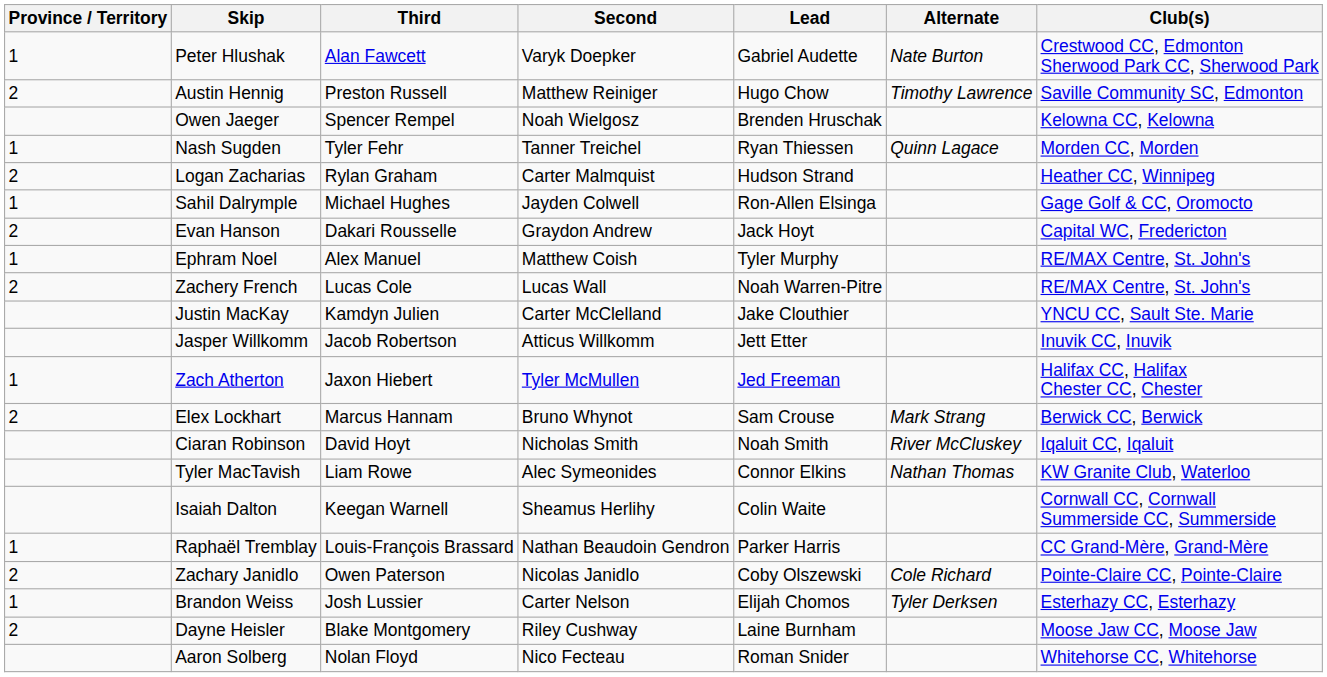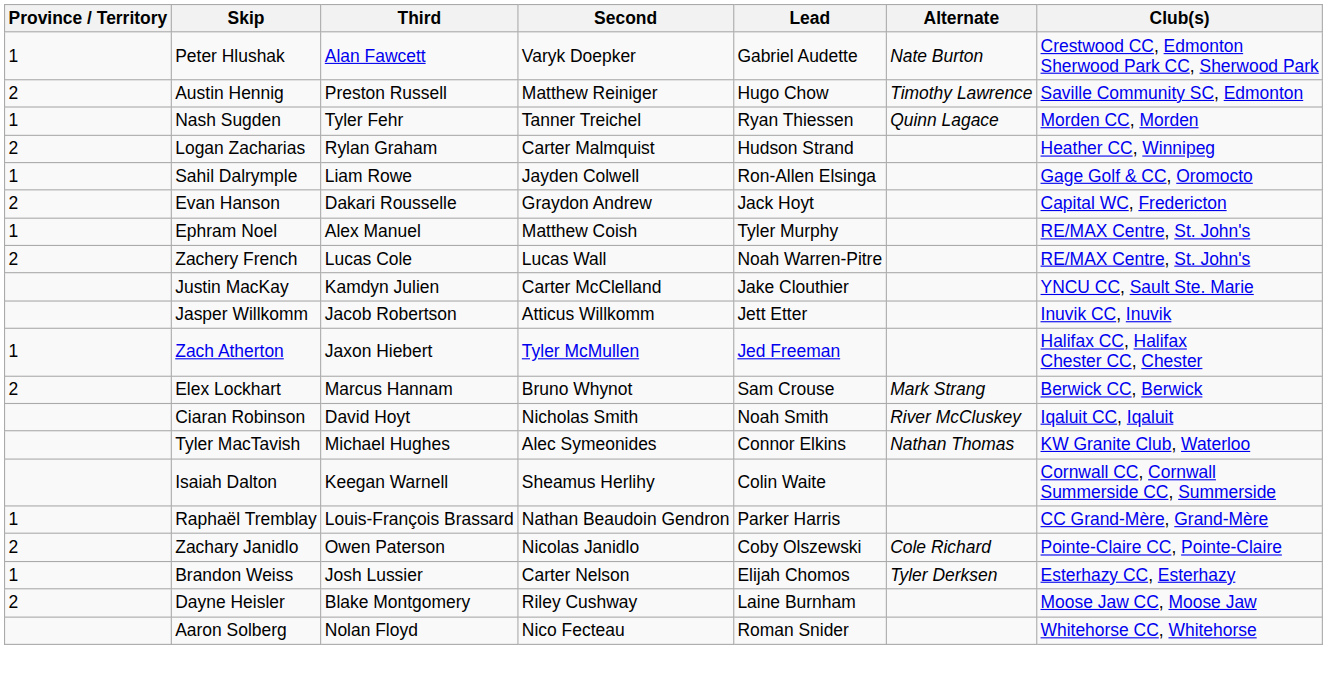 <table class="wikitable">
 <tr>
 <th scope="col">Province / Territory</th>
 <th scope="col">Skip</th>
 <th scope="col">Third</th>
 <th scope="col">Second</th>
 <th scope="col">Lead</th>
 <th scope="col">Alternate</th>
 <th scope="col">Club(s)</th>
 </tr>
 <tr>
 <td> 1</td>
 <td>Peter Hlushak</td>
 <td><a href='#'>Alan Fawcett</a></td>
 <td>Varyk Doepker</td>
 <td>Gabriel Audette</td>
 <td><em>Nate Burton</em></td>
 <td><a href='#'>Crestwood CC</a>, <a href='#'>Edmonton</a> <br> <a href='#'>Sherwood Park CC</a>, <a href='#'>Sherwood Park</a></td>
 </tr>
 <tr>
 <td> 2</td>
 <td>Austin Hennig</td>
 <td>Preston Russell</td>
 <td>Matthew Reiniger</td>
 <td>Hugo Chow</td>
 <td><em>Timothy Lawrence</em></td>
 <td><a href='#'>Saville Community SC</a>, <a href='#'>Edmonton</a></td>
 </tr>
 <tr>
-<td></td>
-<td>Owen Jaeger</td>
-<td>Spencer Rempel</td>
-<td>Noah Wielgosz</td>
-<td>Brenden Hruschak</td>
-<td></td>
-<td><a href='#'>Kelowna CC</a>, <a href='#'>Kelowna</a></td>
-</tr>
-<tr>
 <td> 1</td>
 <td>Nash Sugden</td>
 <td>Tyler Fehr</td>
 <td>Tanner Treichel</td>
 <td>Ryan Thiessen</td>
 <td><em>Quinn Lagace</em></td>
 <td><a href='#'>Morden CC</a>, <a href='#'>Morden</a></td>
 </tr>
 <tr>
 <td> 2</td>
 <td>Logan Zacharias</td>
 <td>Rylan Graham</td>
 <td>Carter Malmquist</td>
 <td>Hudson Strand</td>
 <td></td>
 <td><a href='#'>Heather CC</a>, <a href='#'>Winnipeg</a></td>
 </tr>
 <tr>
 <td> 1</td>
 <td>Sahil Dalrymple</td>
-<td>Michael Hughes</td>
+<td>Liam Rowe</td>
 <td>Jayden Colwell</td>
 <td>Ron-Allen Elsinga</td>
 <td></td>
 <td><a href='#'>Gage Golf & CC</a>, <a href='#'>Oromocto</a></td>
 </tr>
 <tr>
 <td> 2</td>
 <td>Evan Hanson</td>
 <td>Dakari Rousselle</td>
 <td>Graydon Andrew</td>
 <td>Jack Hoyt</td>
 <td></td>
 <td><a href='#'>Capital WC</a>, <a href='#'>Fredericton</a></td>
 </tr>
 <tr>
 <td> 1</td>
 <td>Ephram Noel</td>
 <td>Alex Manuel</td>
 <td>Matthew Coish</td>
 <td>Tyler Murphy</td>
 <td></td>
 <td><a href='#'>RE/MAX Centre</a>, <a href='#'>St. John's</a></td>
 </tr>
 <tr>
 <td> 2</td>
 <td>Zachery French</td>
 <td>Lucas Cole</td>
 <td>Lucas Wall</td>
 <td>Noah Warren-Pitre</td>
 <td></td>
 <td><a href='#'>RE/MAX Centre</a>, <a href='#'>St. John's</a></td>
 </tr>
 <tr>
 <td></td>
 <td>Justin MacKay</td>
 <td>Kamdyn Julien</td>
 <td>Carter McClelland</td>
 <td>Jake Clouthier</td>
 <td></td>
 <td><a href='#'>YNCU CC</a>, <a href='#'>Sault Ste. Marie</a></td>
 </tr>
 <tr>
 <td></td>
 <td>Jasper Willkomm</td>
 <td>Jacob Robertson</td>
 <td>Atticus Willkomm</td>
 <td>Jett Etter</td>
 <td></td>
 <td><a href='#'>Inuvik CC</a>, <a href='#'>Inuvik</a></td>
 </tr>
 <tr>
 <td> 1</td>
 <td><a href='#'>Zach Atherton</a></td>
 <td>Jaxon Hiebert</td>
 <td><a href='#'>Tyler McMullen</a></td>
 <td><a href='#'>Jed Freeman</a></td>
 <td></td>
 <td><a href='#'>Halifax CC</a>, <a href='#'>Halifax</a> <br> <a href='#'>Chester CC</a>, <a href='#'>Chester</a></td>
 </tr>
 <tr>
 <td> 2</td>
 <td>Elex Lockhart</td>
 <td>Marcus Hannam</td>
 <td>Bruno Whynot</td>
 <td>Sam Crouse</td>
 <td><em>Mark Strang</em></td>
 <td><a href='#'>Berwick CC</a>, <a href='#'>Berwick</a></td>
 </tr>
 <tr>
 <td></td>
 <td>Ciaran Robinson</td>
 <td>David Hoyt</td>
 <td>Nicholas Smith</td>
 <td>Noah Smith</td>
 <td><em>River McCluskey</em></td>
 <td><a href='#'>Iqaluit CC</a>, <a href='#'>Iqaluit</a></td>
 </tr>
 <tr>
 <td></td>
 <td>Tyler MacTavish</td>
-<td>Liam Rowe</td>
+<td>Michael Hughes</td>
 <td>Alec Symeonides</td>
 <td>Connor Elkins</td>
 <td><em>Nathan Thomas</em></td>
 <td><a href='#'>KW Granite Club</a>, <a href='#'>Waterloo</a></td>
 </tr>
 <tr>
 <td></td>
 <td>Isaiah Dalton</td>
 <td>Keegan Warnell</td>
 <td>Sheamus Herlihy</td>
 <td>Colin Waite</td>
 <td></td>
 <td><a href='#'>Cornwall CC</a>, <a href='#'>Cornwall</a> <br> <a href='#'>Summerside CC</a>, <a href='#'>Summerside</a></td>
 </tr>
 <tr>
 <td> 1</td>
 <td>Raphaël Tremblay</td>
 <td>Louis-François Brassard</td>
 <td>Nathan Beaudoin Gendron</td>
 <td>Parker Harris</td>
 <td></td>
 <td><a href='#'>CC Grand-Mère</a>, <a href='#'>Grand-Mère</a></td>
 </tr>
 <tr>
 <td> 2</td>
 <td>Zachary Janidlo</td>
 <td>Owen Paterson</td>
 <td>Nicolas Janidlo</td>
 <td>Coby Olszewski</td>
 <td><em>Cole Richard</em></td>
 <td><a href='#'>Pointe-Claire CC</a>, <a href='#'>Pointe-Claire</a></td>
 </tr>
 <tr>
 <td> 1</td>
 <td>Brandon Weiss</td>
 <td>Josh Lussier</td>
 <td>Carter Nelson</td>
 <td>Elijah Chomos</td>
 <td><em>Tyler Derksen</em></td>
 <td><a href='#'>Esterhazy CC</a>, <a href='#'>Esterhazy</a></td>
 </tr>
 <tr>
 <td> 2</td>
 <td>Dayne Heisler</td>
 <td>Blake Montgomery</td>
 <td>Riley Cushway</td>
 <td>Laine Burnham</td>
 <td></td>
 <td><a href='#'>Moose Jaw CC</a>, <a href='#'>Moose Jaw</a></td>
 </tr>
 <tr>
 <td></td>
 <td>Aaron Solberg</td>
 <td>Nolan Floyd</td>
 <td>Nico Fecteau</td>
 <td>Roman Snider</td>
 <td></td>
 <td><a href='#'>Whitehorse CC</a>, <a href='#'>Whitehorse</a></td>
 </tr>
 </table>
